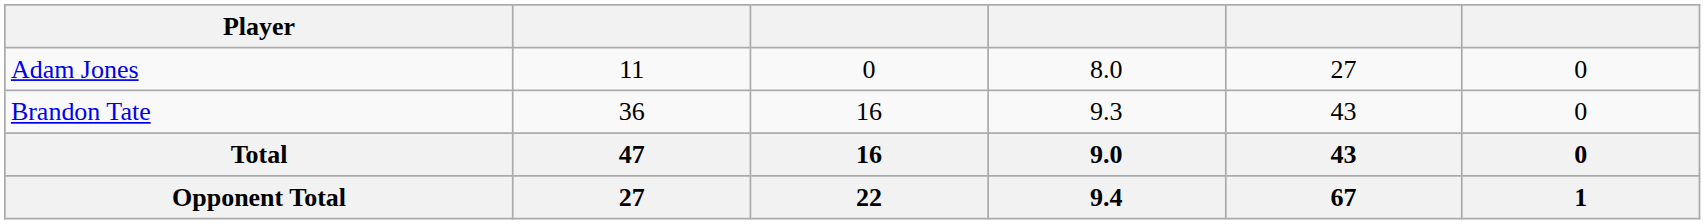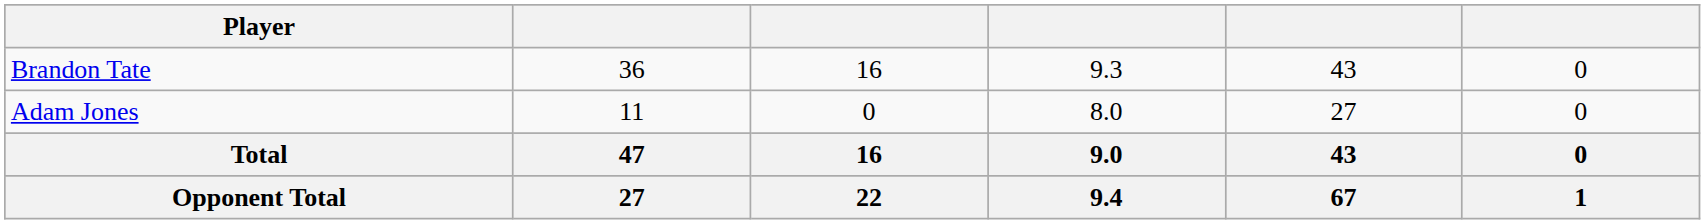 <table class="wikitable sortable" style="text-align:center; width:50%; font-size:95%;">
 <tr>
 <th width="30%">Player</th>
 <th width="14%"></th>
 <th width="14%"></th>
 <th width="14%"></th>
 <th width="14%"></th>
 <th width="14%"></th>
 </tr>
 <tr>
+<td align=left><a href='#'>Brandon Tate</a></td>
+<td>36</td>
+<td>16</td>
+<td>9.3</td>
+<td>43</td>
+<td>0</td>
+</tr>
+<tr>
 <td align=left><a href='#'>Adam Jones</a></td>
 <td>11</td>
 <td>0</td>
 <td>8.0</td>
 <td>27</td>
-<td>0</td>
-</tr>
-<tr>
-<td align=left><a href='#'>Brandon Tate</a></td>
-<td>36</td>
-<td>16</td>
-<td>9.3</td>
-<td>43</td>
 <td>0</td>
 </tr>
 <tr>
 <th>Total</th>
 <th>47</th>
 <th>16</th>
 <th>9.0</th>
 <th>43</th>
 <th>0</th>
 </tr>
 <tr>
 <th>Opponent Total</th>
 <th>27</th>
 <th>22</th>
 <th>9.4</th>
 <th>67</th>
 <th>1</th>
 </tr>
 </table>
